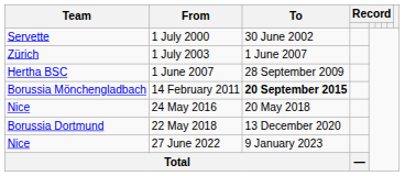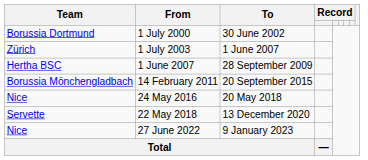 <table class=wikitable style="text-align: center">
 <tr>
 <th rowspan=2>Team</th>
 <th rowspan=2>From</th>
 <th rowspan=2>To</th>
 <th colspan=5>Record</th>
 <th rowspan=2></th>
 </tr>
 <tr>
 <th></th>
 <th></th>
 <th></th>
 <th></th>
 <th></th>
 </tr>
 <tr>
-<td align=left><a href='#'>Servette</a></td>
+<td align=left><a href='#'>Borussia Dortmund</a></td>
 <td align=left>1 July 2000</td>
 <td align=left>30 June 2002<br></td>
 <td></td>
 </tr>
 <tr>
 <td align=left><a href='#'>Zürich</a></td>
 <td align=left>1 July 2003</td>
 <td align=left>1 June 2007<br></td>
 <td></td>
 </tr>
 <tr>
 <td align=left><a href='#'>Hertha BSC</a></td>
 <td align=left>1 June 2007</td>
 <td align=left>28 September 2009<br></td>
 <td></td>
 </tr>
 <tr>
 <td align=left><a href='#'>Borussia Mönchengladbach</a></td>
 <td align=left>14 February 2011</td>
-<td align=left><strong>20 September 2015<br></strong></td>
+<td align=left>20 September 2015<br></td>
 <td></td>
 </tr>
 <tr>
 <td align=left><a href='#'>Nice</a></td>
 <td align=left>24 May 2016</td>
 <td align=left>20 May 2018<br></td>
 <td></td>
 </tr>
 <tr>
-<td align=left><a href='#'>Borussia Dortmund</a></td>
+<td align=left><a href='#'>Servette</a></td>
 <td align=left>22 May 2018</td>
 <td align=left>13 December 2020<br></td>
 <td></td>
 </tr>
 <tr>
 <td align=left><a href='#'>Nice</a></td>
 <td align=left>27 June 2022</td>
 <td align=left>9 January 2023<br></td>
 <td></td>
 </tr>
 <tr>
 <th colspan=3>Total<br></th>
 <th>—</th>
 </tr>
 </table>
